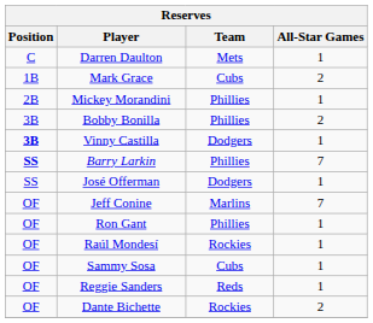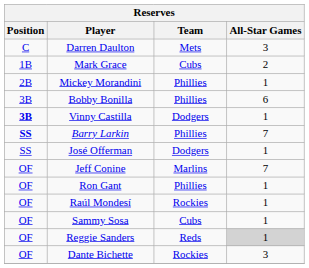 <table class="wikitable" style="font-size: 100%; text-align:center;">
 <tr>
 <th colspan="4">Reserves</th>
 </tr>
 <tr>
 <th>Position</th>
 <th width="150">Player</th>
 <th width="100">Team</th>
 <th>All-Star Games</th>
 </tr>
 <tr>
 <td><a href='#'>C</a></td>
 <td><a href='#'>Darren Daulton</a></td>
 <td><a href='#'>Mets</a></td>
-<td>1</td>
+<td>3</td>
 </tr>
 <tr>
 <td><a href='#'>1B</a></td>
 <td><a href='#'>Mark Grace</a></td>
 <td><a href='#'>Cubs</a></td>
 <td>2</td>
 </tr>
 <tr>
 <td><a href='#'>2B</a></td>
 <td><a href='#'>Mickey Morandini</a></td>
 <td><a href='#'>Phillies</a></td>
 <td>1</td>
 </tr>
 <tr>
 <td><a href='#'>3B</a></td>
 <td><a href='#'>Bobby Bonilla</a></td>
 <td><a href='#'>Phillies</a></td>
-<td>2</td>
+<td>6</td>
 </tr>
 <tr>
 <td><strong><a href='#'>3B</a></strong></td>
 <td><a href='#'>Vinny Castilla</a></td>
 <td><a href='#'>Dodgers</a></td>
 <td>1</td>
 </tr>
 <tr>
 <td><strong><a href='#'>SS</a></strong></td>
 <td><em><a href='#'>Barry Larkin</a></em></td>
 <td><a href='#'>Phillies</a></td>
 <td>7</td>
 </tr>
 <tr>
 <td><a href='#'>SS</a></td>
 <td><a href='#'>José Offerman</a></td>
 <td><a href='#'>Dodgers</a></td>
 <td>1</td>
 </tr>
 <tr>
 <td><a href='#'>OF</a></td>
 <td><a href='#'>Jeff Conine</a></td>
 <td><a href='#'>Marlins</a></td>
 <td>7</td>
 </tr>
 <tr>
 <td><a href='#'>OF</a></td>
 <td><a href='#'>Ron Gant</a></td>
 <td><a href='#'>Phillies</a></td>
 <td>1</td>
 </tr>
 <tr>
 <td><a href='#'>OF</a></td>
 <td><a href='#'>Raúl Mondesí</a></td>
 <td><a href='#'>Rockies</a></td>
 <td>1</td>
 </tr>
 <tr>
 <td><a href='#'>OF</a></td>
 <td><a href='#'>Sammy Sosa</a></td>
 <td><a href='#'>Cubs</a></td>
 <td>1</td>
 </tr>
 <tr>
 <td><a href='#'>OF</a></td>
 <td><a href='#'>Reggie Sanders</a></td>
 <td><a href='#'>Reds</a></td>
-<td>1</td>
+<td style="background: lightgrey;">1</td>
 </tr>
 <tr>
 <td><a href='#'>OF</a></td>
 <td><a href='#'>Dante Bichette</a></td>
 <td><a href='#'>Rockies</a></td>
-<td>2</td>
+<td>3</td>
 </tr>
 <tr>
 </tr>
 </table>
